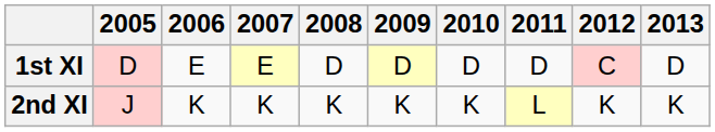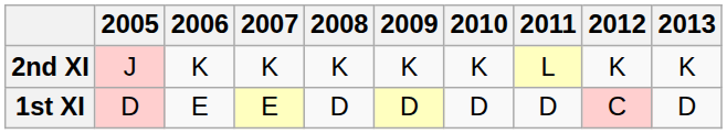 <table class="wikitable" style="text-align: center;">
 <tr>
 <th scope="col"></th>
 <th scope="col">2005</th>
 <th scope="col">2006</th>
 <th scope="col">2007</th>
 <th scope="col">2008</th>
 <th scope="col">2009</th>
 <th scope="col">2010</th>
 <th scope="col">2011</th>
 <th scope="col">2012</th>
 <th scope="col">2013</th>
 </tr>
 <tr>
+<th scope="row">2nd XI</th>
+<td style="background: #ffcfcf;">J</td>
+<td>K</td>
+<td>K</td>
+<td>K</td>
+<td>K</td>
+<td>K</td>
+<td style="background: #ffffbf;">L</td>
+<td>K</td>
+<td>K</td>
+</tr>
+<tr>
 <th scope="row">1st XI</th>
 <td style="background: #ffcfcf;">D</td>
 <td>E</td>
 <td style="background: #ffffbf;">E</td>
 <td>D</td>
 <td style="background: #ffffbf;">D</td>
 <td>D</td>
 <td>D</td>
 <td style="background: #ffcfcf;">C</td>
 <td>D</td>
 </tr>
-<tr>
-<th scope="row">2nd XI</th>
-<td style="background: #ffcfcf;">J</td>
-<td>K</td>
-<td>K</td>
-<td>K</td>
-<td>K</td>
-<td>K</td>
-<td style="background: #ffffbf;">L</td>
-<td>K</td>
-<td>K</td>
-</tr>
 </table>
